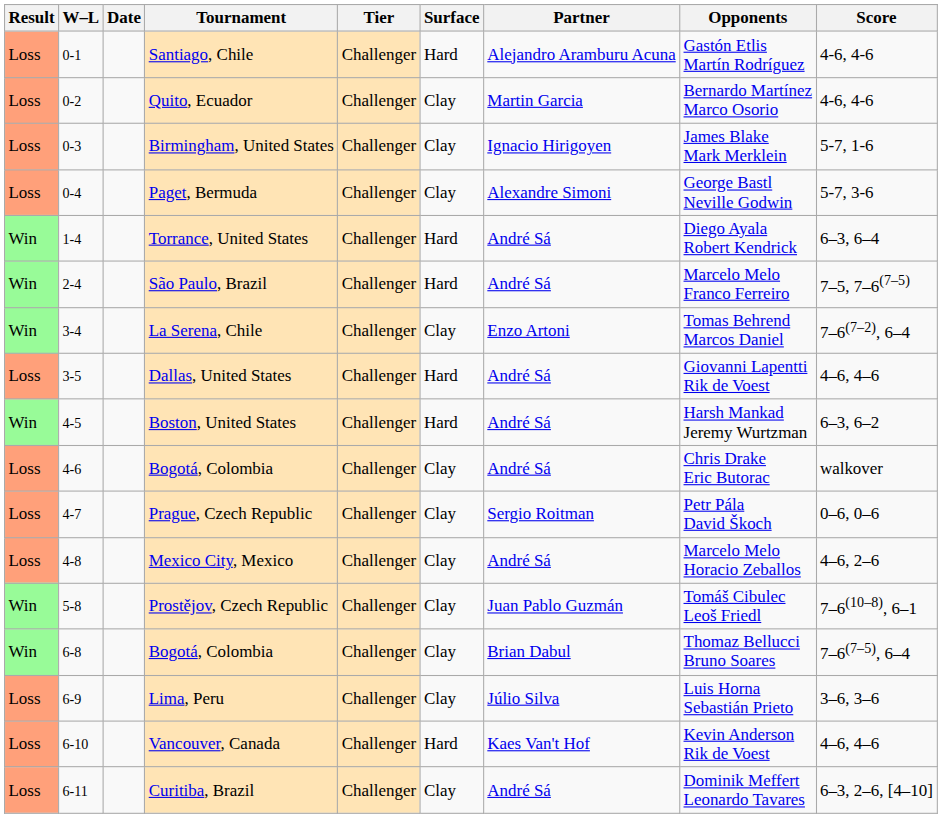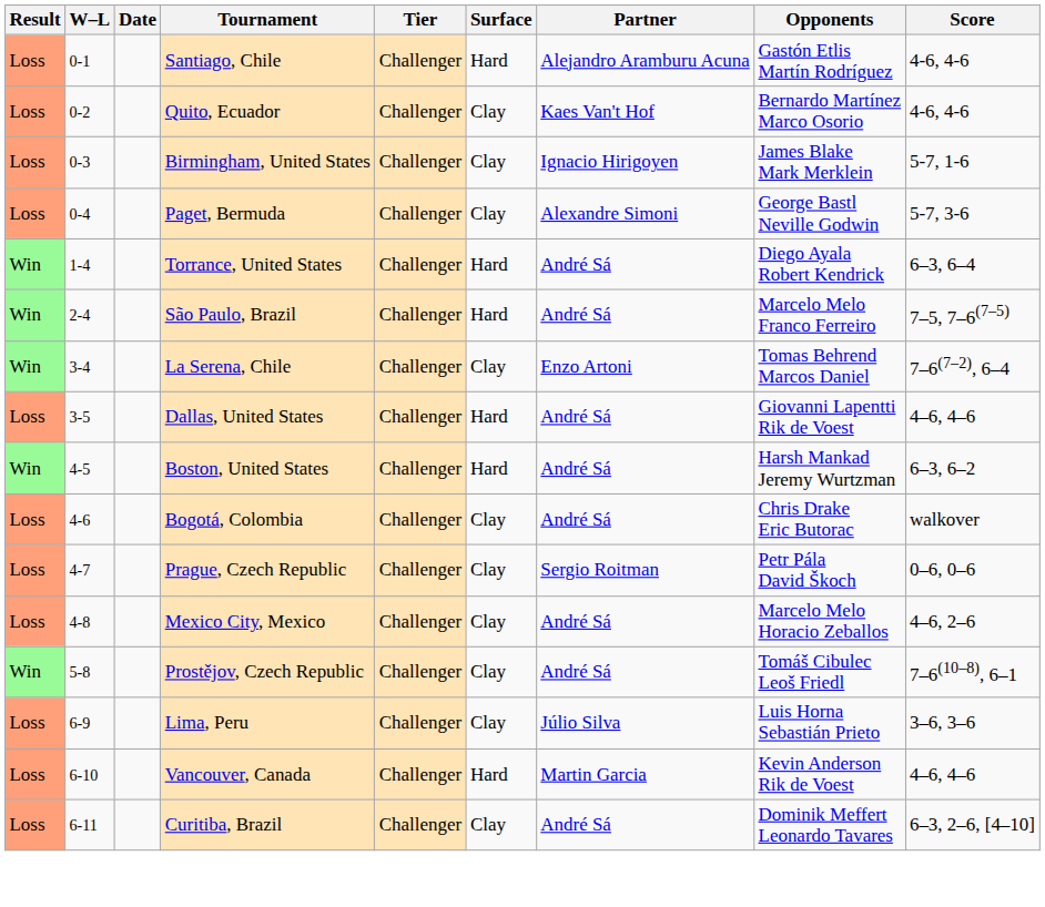 <table class="sortable wikitable">
 <tr>
 <th>Result</th>
 <th class="unsortable">W–L</th>
 <th>Date</th>
 <th>Tournament</th>
 <th>Tier</th>
 <th>Surface</th>
 <th>Partner</th>
 <th>Opponents</th>
 <th class="unsortable">Score</th>
 </tr>
 <tr>
 <td style="background:#ffa07a;">Loss</td>
 <td><small>0-1</small></td>
 <td></td>
 <td style="background:moccasin;"><a href='#'>Santiago</a>, Chile</td>
 <td style="background:moccasin;">Challenger</td>
 <td>Hard</td>
 <td> <a href='#'>Alejandro Aramburu Acuna</a></td>
 <td> <a href='#'>Gastón Etlis</a> <br>  <a href='#'>Martín Rodríguez</a></td>
 <td>4-6, 4-6</td>
 </tr>
 <tr>
 <td style="background:#ffa07a;">Loss</td>
 <td><small>0-2</small></td>
 <td></td>
 <td style="background:moccasin;"><a href='#'>Quito</a>, Ecuador</td>
 <td style="background:moccasin;">Challenger</td>
 <td>Clay</td>
-<td> <a href='#'>Martin Garcia</a></td>
+<td> <a href='#'>Kaes Van't Hof</a></td>
 <td> <a href='#'>Bernardo Martínez</a> <br>  <a href='#'>Marco Osorio</a></td>
 <td>4-6, 4-6</td>
 </tr>
 <tr>
 <td style="background:#ffa07a;">Loss</td>
 <td><small>0-3</small></td>
 <td></td>
 <td style="background:moccasin;"><a href='#'>Birmingham</a>, United States</td>
 <td style="background:moccasin;">Challenger</td>
 <td>Clay</td>
 <td> <a href='#'>Ignacio Hirigoyen</a></td>
 <td> <a href='#'>James Blake</a> <br>  <a href='#'>Mark Merklein</a></td>
 <td>5-7, 1-6</td>
 </tr>
 <tr>
 <td style="background:#ffa07a;">Loss</td>
 <td><small>0-4</small></td>
 <td></td>
 <td style="background:moccasin;"><a href='#'>Paget</a>, Bermuda</td>
 <td style="background:moccasin;">Challenger</td>
 <td>Clay</td>
 <td> <a href='#'>Alexandre Simoni</a></td>
 <td> <a href='#'>George Bastl</a> <br>  <a href='#'>Neville Godwin</a></td>
 <td>5-7, 3-6</td>
 </tr>
 <tr>
 <td style="background:#98fb98;">Win</td>
 <td><small>1-4</small></td>
 <td></td>
 <td style="background:moccasin;"><a href='#'>Torrance</a>, United States</td>
 <td style="background:moccasin;">Challenger</td>
 <td>Hard</td>
 <td> <a href='#'>André Sá</a></td>
 <td> <a href='#'>Diego Ayala</a> <br>  <a href='#'>Robert Kendrick</a></td>
 <td>6–3, 6–4</td>
 </tr>
 <tr>
 <td style="background:#98fb98;">Win</td>
 <td><small>2-4</small></td>
 <td></td>
 <td style="background:moccasin;"><a href='#'>São Paulo</a>, Brazil</td>
 <td style="background:moccasin;">Challenger</td>
 <td>Hard</td>
 <td> <a href='#'>André Sá</a></td>
 <td> <a href='#'>Marcelo Melo</a> <br>  <a href='#'>Franco Ferreiro</a></td>
 <td>7–5, 7–6<sup>(7–5)</sup></td>
 </tr>
 <tr>
 <td style="background:#98fb98;">Win</td>
 <td><small>3-4</small></td>
 <td></td>
 <td style="background:moccasin;"><a href='#'>La Serena</a>, Chile</td>
 <td style="background:moccasin;">Challenger</td>
 <td>Clay</td>
 <td> <a href='#'>Enzo Artoni</a></td>
 <td> <a href='#'>Tomas Behrend</a> <br>  <a href='#'>Marcos Daniel</a></td>
 <td>7–6<sup>(7–2)</sup>, 6–4</td>
 </tr>
 <tr>
 <td style="background:#ffa07a;">Loss</td>
 <td><small>3-5</small></td>
 <td></td>
 <td style="background:moccasin;"><a href='#'>Dallas</a>, United States</td>
 <td style="background:moccasin;">Challenger</td>
 <td>Hard</td>
 <td> <a href='#'>André Sá</a></td>
 <td> <a href='#'>Giovanni Lapentti</a> <br>  <a href='#'>Rik de Voest</a></td>
 <td>4–6, 4–6</td>
 </tr>
 <tr>
 <td style="background:#98fb98;">Win</td>
 <td><small>4-5</small></td>
 <td></td>
 <td style="background:moccasin;"><a href='#'>Boston</a>, United States</td>
 <td style="background:moccasin;">Challenger</td>
 <td>Hard</td>
 <td> <a href='#'>André Sá</a></td>
 <td> <a href='#'>Harsh Mankad</a> <br>  Jeremy Wurtzman</td>
 <td>6–3, 6–2</td>
 </tr>
 <tr>
 <td style="background:#ffa07a;">Loss</td>
 <td><small>4-6</small></td>
 <td></td>
 <td style="background:moccasin;"><a href='#'>Bogotá</a>, Colombia</td>
 <td style="background:moccasin;">Challenger</td>
 <td>Clay</td>
 <td> <a href='#'>André Sá</a></td>
 <td> <a href='#'>Chris Drake</a> <br>  <a href='#'>Eric Butorac</a></td>
 <td>walkover</td>
 </tr>
 <tr>
 <td style="background:#ffa07a;">Loss</td>
 <td><small>4-7</small></td>
 <td></td>
 <td style="background:moccasin;"><a href='#'>Prague</a>, Czech Republic</td>
 <td style="background:moccasin;">Challenger</td>
 <td>Clay</td>
 <td> <a href='#'>Sergio Roitman</a></td>
 <td> <a href='#'>Petr Pála</a> <br>  <a href='#'>David Škoch</a></td>
 <td>0–6, 0–6</td>
 </tr>
 <tr>
 <td style="background:#ffa07a;">Loss</td>
 <td><small>4-8</small></td>
 <td></td>
 <td style="background:moccasin;"><a href='#'>Mexico City</a>, Mexico</td>
 <td style="background:moccasin;">Challenger</td>
 <td>Clay</td>
 <td> <a href='#'>André Sá</a></td>
 <td> <a href='#'>Marcelo Melo</a> <br>  <a href='#'>Horacio Zeballos</a></td>
 <td>4–6, 2–6</td>
 </tr>
 <tr>
 <td style="background:#98fb98;">Win</td>
 <td><small>5-8</small></td>
 <td></td>
 <td style="background:moccasin;"><a href='#'>Prostějov</a>, Czech Republic</td>
 <td style="background:moccasin;">Challenger</td>
 <td>Clay</td>
-<td> <a href='#'>Juan Pablo Guzmán</a></td>
+<td> <a href='#'>André Sá</a></td>
 <td> <a href='#'>Tomáš Cibulec</a> <br>  <a href='#'>Leoš Friedl</a></td>
 <td>7–6<sup>(10–8)</sup>, 6–1</td>
-</tr>
-<tr>
-<td style="background:#98fb98;">Win</td>
-<td><small>6-8</small></td>
-<td></td>
-<td style="background:moccasin;"><a href='#'>Bogotá</a>, Colombia</td>
-<td style="background:moccasin;">Challenger</td>
-<td>Clay</td>
-<td> <a href='#'>Brian Dabul</a></td>
-<td> <a href='#'>Thomaz Bellucci</a> <br>  <a href='#'>Bruno Soares</a></td>
-<td>7–6<sup>(7–5)</sup>, 6–4</td>
 </tr>
 <tr>
 <td style="background:#ffa07a;">Loss</td>
 <td><small>6-9</small></td>
 <td></td>
 <td style="background:moccasin;"><a href='#'>Lima</a>, Peru</td>
 <td style="background:moccasin;">Challenger</td>
 <td>Clay</td>
 <td> <a href='#'>Júlio Silva</a></td>
 <td> <a href='#'>Luis Horna</a> <br>  <a href='#'>Sebastián Prieto</a></td>
 <td>3–6, 3–6</td>
 </tr>
 <tr>
 <td style="background:#ffa07a;">Loss</td>
 <td><small>6-10</small></td>
 <td></td>
 <td style="background:moccasin;"><a href='#'>Vancouver</a>, Canada</td>
 <td style="background:moccasin;">Challenger</td>
 <td>Hard</td>
-<td> <a href='#'>Kaes Van't Hof</a></td>
+<td> <a href='#'>Martin Garcia</a></td>
 <td> <a href='#'>Kevin Anderson</a> <br>  <a href='#'>Rik de Voest</a></td>
 <td>4–6, 4–6</td>
 </tr>
 <tr>
 <td style="background:#ffa07a;">Loss</td>
 <td><small>6-11</small></td>
 <td></td>
 <td style="background:moccasin;"><a href='#'>Curitiba</a>, Brazil</td>
 <td style="background:moccasin;">Challenger</td>
 <td>Clay</td>
 <td> <a href='#'>André Sá</a></td>
 <td> <a href='#'>Dominik Meffert</a> <br>  <a href='#'>Leonardo Tavares</a></td>
 <td>6–3, 2–6, [4–10]</td>
 </tr>
 </table>
